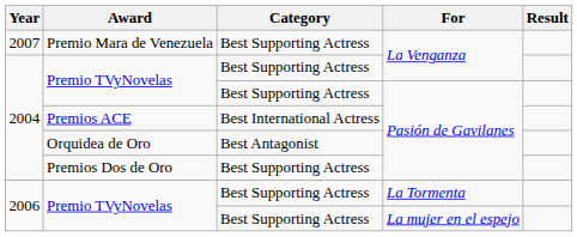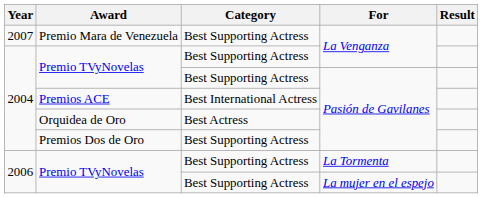 <table class="sortable wikitable" style="font-size:97%;">
 <tr>
 <th>Year</th>
 <th>Award</th>
 <th>Category</th>
 <th>For</th>
 <th>Result</th>
 </tr>
 <tr>
 <td>2007</td>
 <td>Premio Mara de Venezuela</td>
 <td>Best Supporting Actress</td>
 <td rowspan="2"><em><a href='#'>La Venganza</a></em></td>
 <td></td>
 </tr>
 <tr>
 <td rowspan="5">2004</td>
 <td rowspan="2"><a href='#'>Premio TVyNovelas</a></td>
 <td>Best Supporting Actress</td>
 <td></td>
 </tr>
 <tr>
 <td>Best Supporting Actress</td>
 <td rowspan="4"><em><a href='#'>Pasión de Gavilanes</a></em></td>
 <td></td>
 </tr>
 <tr>
 <td><a href='#'>Premios ACE</a></td>
 <td>Best International Actress</td>
 <td></td>
 </tr>
 <tr>
 <td>Orquidea de Oro</td>
-<td>Best Antagonist</td>
+<td>Best Actress</td>
 <td></td>
 </tr>
 <tr>
 <td>Premios Dos de Oro</td>
 <td>Best Supporting Actress</td>
 <td></td>
 </tr>
 <tr>
 <td rowspan="2">2006</td>
 <td rowspan="2"><a href='#'>Premio TVyNovelas</a></td>
 <td>Best Supporting Actress</td>
 <td><em><a href='#'>La Tormenta</a></em></td>
 <td></td>
 </tr>
 <tr>
 <td>Best Supporting Actress</td>
 <td><em><a href='#'>La mujer en el espejo</a></em></td>
 <td></td>
 </tr>
 </table>
